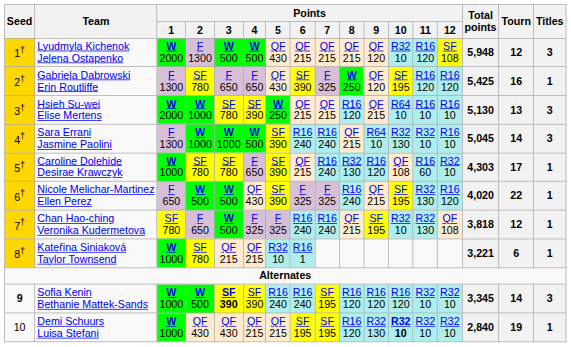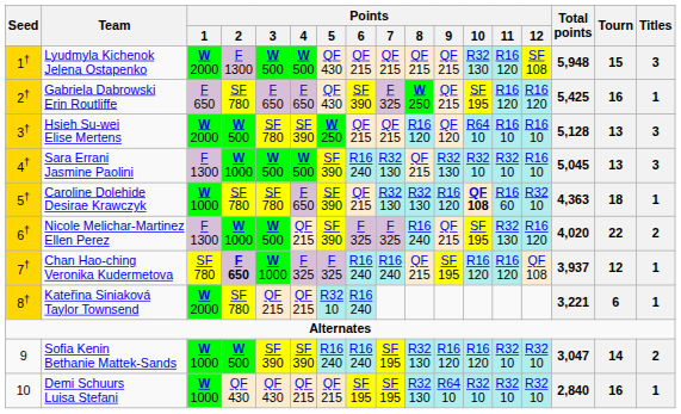 <table class="wikitable nowrap" style=font-size:90%;text-align:center>
 <tr>
 <th rowspan=2>Seed</th>
 <th rowspan=2>Team</th>
 <th colspan=12>Points</th>
 <th rowspan=2>Total<br>points</th>
 <th rowspan=2>Tourn</th>
 <th rowspan=2>Titles</th>
 </tr>
 <tr>
 <th>1</th>
 <th>2</th>
 <th>3</th>
 <th>4</th>
 <th>5</th>
 <th>6</th>
 <th>7</th>
 <th>8</th>
 <th>9</th>
 <th>10</th>
 <th>11</th>
 <th>12</th>
 </tr>
 <tr>
 <td bgcolor=gold>1<sup>†</sup></td>
 <td align=left> <a href='#'>Lyudmyla Kichenok</a> <br> <a href='#'>Jeļena Ostapenko</a></td>
 <td bgcolor=lime><strong><a href='#'>W</a></strong><br>2000</td>
 <td bgcolor=thistle><a href='#'>F</a><br>1300</td>
 <td bgcolor=lime><strong><a href='#'>W</a></strong><br>500</td>
 <td bgcolor=lime><strong><a href='#'>W</a></strong><br>500</td>
 <td bgcolor=ffebcd><a href='#'>QF</a><br>430</td>
 <td bgcolor=ffebcd><a href='#'>QF</a><br>215</td>
 <td bgcolor=ffebcd><a href='#'>QF</a><br>215</td>
 <td bgcolor=ffebcd><a href='#'>QF</a><br>215</td>
-<td bgcolor=ffebcd><a href='#'>QF</a><br>120</td>
-<td bgcolor=afeeee><a href='#'>R32</a><br>10</td>
+<td bgcolor=ffebcd><a href='#'>QF</a><br>215</td>
+<td bgcolor=afeeee><a href='#'>R32</a><br>130</td>
 <td bgcolor=afeeee><a href='#'>R16</a><br>120</td>
 <td bgcolor=yellow><a href='#'>SF</a><br>108</td>
 <th>5,948</th>
-<th>12</th>
+<th>15</th>
 <th>3</th>
 </tr>
 <tr>
 <td bgcolor=gold>2<sup>†</sup></td>
 <td align=left> <a href='#'>Gabriela Dabrowski</a><br> <a href='#'>Erin Routliffe</a></td>
-<td bgcolor=thistle><a href='#'>F</a><br>1300</td>
+<td bgcolor=thistle><a href='#'>F</a><br>650</td>
 <td bgcolor=yellow><a href='#'>SF</a><br>780</td>
 <td bgcolor=thistle><a href='#'>F</a><br>650</td>
 <td bgcolor=thistle><a href='#'>F</a><br>650</td>
 <td bgcolor=ffebcd><a href='#'>QF</a><br>430</td>
 <td bgcolor=yellow><a href='#'>SF</a><br>390</td>
 <td bgcolor=thistle><a href='#'>F</a><br>325</td>
 <td bgcolor=lime><strong><a href='#'>W</a></strong><br>250</td>
-<td bgcolor=ffebcd><a href='#'>QF</a><br>120</td>
+<td bgcolor=ffebcd><a href='#'>QF</a><br>215</td>
 <td bgcolor=yellow><a href='#'>SF</a><br>195</td>
 <td bgcolor=afeeee><a href='#'>R16</a><br>120</td>
 <td bgcolor=afeeee><a href='#'>R16</a><br>120</td>
 <th>5,425</th>
 <th>16</th>
 <th>1</th>
 </tr>
 <tr>
 <td bgcolor=gold>3<sup>†</sup></td>
 <td align=left> <a href='#'>Hsieh Su-wei</a><br> <a href='#'>Elise Mertens</a></td>
 <td bgcolor=lime><strong><a href='#'>W</a></strong><br>2000</td>
-<td bgcolor=lime><strong><a href='#'>W</a></strong><br>1000</td>
+<td bgcolor=lime><strong><a href='#'>W</a></strong><br>500</td>
 <td bgcolor=yellow><a href='#'>SF</a><br>780</td>
 <td bgcolor=yellow><a href='#'>SF</a><br>390</td>
 <td bgcolor=lime><strong><a href='#'>W</a></strong><br>250</td>
 <td bgcolor=ffebcd><a href='#'>QF</a><br>215</td>
 <td bgcolor=ffebcd><a href='#'>QF</a><br>215</td>
 <td bgcolor=afeeee><a href='#'>R16</a><br>120</td>
-<td bgcolor=ffebcd><a href='#'>QF</a><br>215</td>
+<td bgcolor=ffebcd><a href='#'>QF</a><br>120</td>
 <td bgcolor=afeeee><a href='#'>R64</a><br>10</td>
 <td bgcolor=afeeee><a href='#'>R16</a><br>10</td>
 <td bgcolor=afeeee><a href='#'>R16</a><br>10</td>
-<th>5,130</th>
+<th>5,128</th>
 <th>13</th>
 <th>3</th>
 </tr>
 <tr>
 <td bgcolor=gold>4<sup>†</sup></td>
 <td align=left> <a href='#'>Sara Errani</a><br> <a href='#'>Jasmine Paolini</a></td>
 <td bgcolor=thistle><a href='#'>F</a><br>1300</td>
 <td bgcolor=lime><strong><a href='#'>W</a></strong><br>1000</td>
-<td bgcolor=lime><strong><a href='#'>W</a></strong><br>1000</td>
+<td bgcolor=lime><strong><a href='#'>W</a></strong><br>500</td>
 <td bgcolor=lime><strong><a href='#'>W</a></strong><br>500</td>
 <td bgcolor=yellow><a href='#'>SF</a><br>390</td>
 <td bgcolor=afeeee><a href='#'>R16</a><br>240</td>
-<td bgcolor=afeeee><a href='#'>R16</a><br>240</td>
+<td bgcolor=afeeee><a href='#'>R32</a><br>130</td>
 <td bgcolor=ffebcd><a href='#'>QF</a><br>215</td>
-<td bgcolor=afeeee><a href='#'>R64</a><br>10</td>
 <td bgcolor=afeeee><a href='#'>R32</a><br>130</td>
+<td bgcolor=afeeee><a href='#'>R32</a><br>10</td>
 <td bgcolor=afeeee><a href='#'>R32</a><br>10</td>
 <td bgcolor=afeeee><a href='#'>R16</a><br>10</td>
 <th>5,045</th>
-<th>14</th>
+<th>13</th>
 <th>3</th>
 </tr>
 <tr>
 <td bgcolor=gold>5<sup>†</sup></td>
 <td align=left> <a href='#'>Caroline Dolehide</a><br> <a href='#'>Desirae Krawczyk</a></td>
 <td bgcolor=lime><strong><a href='#'>W</a></strong><br>1000</td>
 <td bgcolor=yellow><a href='#'>SF</a><br>780</td>
 <td bgcolor=yellow><a href='#'>SF</a><br>780</td>
 <td bgcolor=thistle><a href='#'>F</a><br>650</td>
 <td bgcolor=yellow><a href='#'>SF</a><br>390</td>
 <td bgcolor=ffebcd><a href='#'>QF</a><br>215</td>
-<td bgcolor=afeeee><a href='#'>R16</a><br>240</td>
+<td bgcolor=afeeee><a href='#'>R32</a><br>130</td>
 <td bgcolor=afeeee><a href='#'>R32</a><br>130</td>
 <td bgcolor=afeeee><a href='#'>R16</a><br>120</td>
-<td bgcolor=ffebcd><a href='#'>QF</a><br>108</td>
+<td bgcolor=ffebcd><strong><a href='#'>QF</a><br>108</strong></td>
 <td bgcolor=afeeee><a href='#'>R16</a><br>60</td>
 <td bgcolor=afeeee><a href='#'>R32</a><br>10</td>
-<th>4,303</th>
-<th>17</th>
+<th>4,363</th>
+<th>18</th>
 <th>1</th>
 </tr>
 <tr>
 <td bgcolor=gold>6<sup>†</sup></td>
 <td align=left> <a href='#'>Nicole Melichar-Martinez</a><br> <a href='#'>Ellen Perez</a></td>
-<td bgcolor=thistle><a href='#'>F</a><br>650</td>
+<td bgcolor=thistle><a href='#'>F</a><br>1300</td>
+<td bgcolor=lime><strong><a href='#'>W</a></strong><br>1000</td>
 <td bgcolor=lime><strong><a href='#'>W</a></strong><br>500</td>
-<td bgcolor=lime><strong><a href='#'>W</a></strong><br>500</td>
-<td bgcolor=ffebcd><a href='#'>QF</a><br>430</td>
+<td bgcolor=ffebcd><a href='#'>QF</a><br>215</td>
 <td bgcolor=yellow><a href='#'>SF</a><br>390</td>
 <td bgcolor=thistle><a href='#'>F</a><br>325</td>
 <td bgcolor=thistle><a href='#'>F</a><br>325</td>
 <td bgcolor=afeeee><a href='#'>R16</a><br>240</td>
 <td bgcolor=ffebcd><a href='#'>QF</a><br>215</td>
 <td bgcolor=yellow><a href='#'>SF</a><br>195</td>
 <td bgcolor=afeeee><a href='#'>R32</a><br>130</td>
 <td bgcolor=afeeee><a href='#'>R16</a><br>120</td>
 <th>4,020</th>
 <th>22</th>
-<th>1</th>
+<th>2</th>
 </tr>
 <tr>
 <td bgcolor=gold>7<sup>†</sup></td>
 <td align=left> <a href='#'>Chan Hao-ching</a><br> <a href='#'>Veronika Kudermetova</a></td>
 <td bgcolor=yellow><a href='#'>SF</a><br>780</td>
-<td bgcolor=thistle><a href='#'>F</a><br>650</td>
-<td bgcolor=lime><strong><a href='#'>W</a></strong><br>500</td>
+<td bgcolor=thistle><strong><a href='#'>F</a><br>650</strong></td>
+<td bgcolor=lime><strong><a href='#'>W</a></strong><br>1000</td>
 <td bgcolor=thistle><a href='#'>F</a><br>325</td>
 <td bgcolor=thistle><a href='#'>F</a><br>325</td>
 <td bgcolor=afeeee><a href='#'>R16</a><br>240</td>
 <td bgcolor=afeeee><a href='#'>R16</a><br>240</td>
 <td bgcolor=ffebcd><a href='#'>QF</a><br>215</td>
 <td bgcolor=yellow><a href='#'>SF</a><br>195</td>
-<td bgcolor=afeeee><a href='#'>R32</a><br>10</td>
-<td bgcolor=afeeee><a href='#'>R32</a><br>130</td>
+<td bgcolor=afeeee><a href='#'>R16</a><br>120</td>
+<td bgcolor=afeeee><a href='#'>R16</a><br>120</td>
 <td bgcolor=ffebcd><a href='#'>QF</a><br>108</td>
-<th>3,818</th>
+<th>3,937</th>
 <th>12</th>
 <th>1</th>
 </tr>
 <tr>
 <td bgcolor=gold>8<sup>†</sup></td>
 <td align=left> <a href='#'>Kateřina Siniaková</a><br> <a href='#'>Taylor Townsend</a></td>
-<td bgcolor=lime><strong><a href='#'>W</a></strong><br>1000</td>
+<td bgcolor=lime><strong><a href='#'>W</a></strong><br>2000</td>
 <td bgcolor=yellow><a href='#'>SF</a><br>780</td>
 <td bgcolor=ffebcd><a href='#'>QF</a><br>215</td>
 <td bgcolor=ffebcd><a href='#'>QF</a><br>215</td>
 <td bgcolor=afeeee><a href='#'>R32</a><br>10</td>
-<td bgcolor=afeeee><a href='#'>R16</a><br>1</td>
+<td bgcolor=afeeee><a href='#'>R16</a><br>240</td>
 <td></td>
 <td></td>
 <td></td>
 <td></td>
 <td></td>
 <td></td>
 <th>3,221</th>
 <th>6</th>
 <th>1</th>
 </tr>
 <tr>
 <td colspan=17><strong>Alternates</strong></td>
 </tr>
 <tr>
-<td><strong>9</strong></td>
+<td>9</td>
 <td align=left> <a href='#'>Sofia Kenin</a> <br> <a href='#'>Bethanie Mattek-Sands</a></td>
 <td bgcolor=lime><strong><a href='#'>W</a></strong><br>1000</td>
 <td bgcolor=lime><a href='#'><strong>W</strong></a><br>500</td>
-<td bgcolor=yellow><strong><a href='#'>SF</a><br>390</strong></td>
+<td bgcolor=yellow><a href='#'>SF</a><br>390</td>
 <td bgcolor=yellow><a href='#'>SF</a><br>390</td>
 <td bgcolor=afeeee><a href='#'>R16</a><br>240</td>
 <td bgcolor=afeeee><a href='#'>R16</a><br>240</td>
 <td bgcolor=yellow><a href='#'>SF</a><br>195</td>
-<td bgcolor=afeeee><a href='#'>R16</a><br>120</td>
+<td bgcolor=afeeee><a href='#'>R32</a><br>130</td>
 <td bgcolor=afeeee><a href='#'>R16</a><br>120</td>
 <td bgcolor=afeeee><a href='#'>R16</a><br>120</td>
 <td bgcolor=afeeee><a href='#'>R32</a><br>10</td>
 <td bgcolor=afeeee><a href='#'>R32</a><br>10</td>
-<th>3,345</th>
+<th>3,047</th>
 <th>14</th>
-<th>3</th>
+<th>2</th>
 </tr>
 <tr>
 <td>10</td>
 <td align=left> <a href='#'>Demi Schuurs</a><br> <a href='#'>Luisa Stefani</a></td>
 <td bgcolor=lime><a href='#'><strong>W</strong></a><br>1000</td>
 <td bgcolor=ffebcd><a href='#'>QF</a><br>430</td>
 <td bgcolor=ffebcd><a href='#'>QF</a><br>430</td>
 <td bgcolor=ffebcd><a href='#'>QF</a><br>215</td>
 <td bgcolor=ffebcd><a href='#'>QF</a><br>215</td>
 <td bgcolor=yellow><a href='#'>SF</a><br>195</td>
 <td bgcolor=yellow><a href='#'>SF</a><br>195</td>
-<td bgcolor=afeeee><a href='#'>R16</a><br>120</td>
 <td bgcolor=afeeee><a href='#'>R32</a><br>130</td>
-<td bgcolor=afeeee><strong><a href='#'>R32</a><br>10</strong></td>
+<td bgcolor=afeeee><a href='#'>R64</a><br>10</td>
+<td bgcolor=afeeee><a href='#'>R32</a><br>10</td>
 <td bgcolor=afeeee><a href='#'>R32</a><br>10</td>
 <td bgcolor=afeeee><a href='#'>R32</a><br>10</td>
 <th>2,840</th>
-<th>19</th>
+<th>16</th>
 <th>1</th>
 </tr>
 </table>
